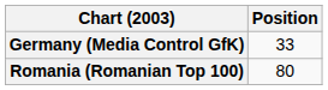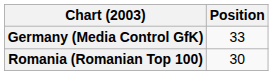 <table class="wikitable plainrowheaders" style="text-align:center">
 <tr>
 <th>Chart (2003)</th>
 <th>Position</th>
 </tr>
 <tr>
 <th scope="row">Germany (Media Control GfK)</th>
 <td>33</td>
 </tr>
 <tr>
 <th scope="row">Romania (Romanian Top 100)</th>
-<td>80</td>
+<td>30</td>
 </tr>
 </table>
